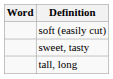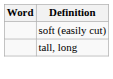 <table class="wikitable">
 <tr>
 <th>Word</th>
 <th>Definition</th>
 </tr>
 <tr>
 <td></td>
 <td>soft (easily cut)</td>
 </tr>
 <tr>
 <td></td>
-<td>sweet, tasty</td>
-</tr>
-<tr>
-<td></td>
 <td>tall, long</td>
 </tr>
 </table>
